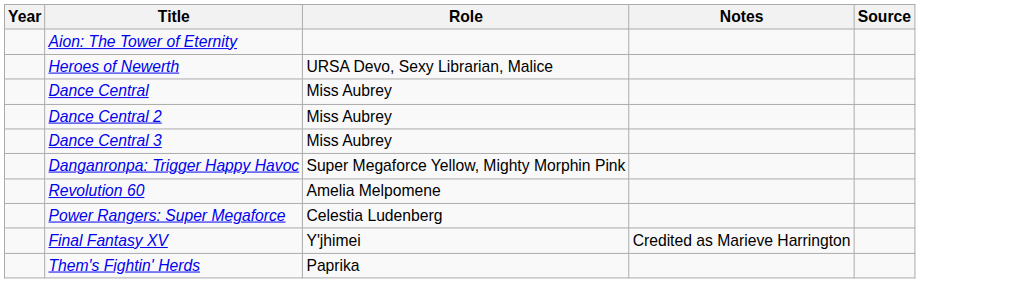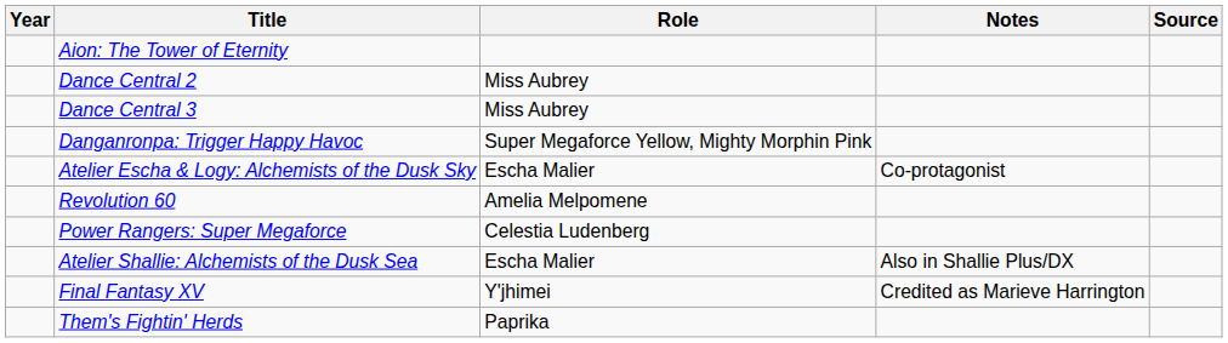 <table class="wikitable sortable">
 <tr>
 <th>Year</th>
 <th>Title</th>
 <th>Role</th>
 <th class="unsortable">Notes</th>
 <th class="unsortable">Source</th>
 </tr>
 <tr>
 <td></td>
 <td><em><a href='#'>Aion: The Tower of Eternity</a></em></td>
 <td></td>
-<td></td>
-<td></td>
-</tr>
-<tr>
-<td></td>
-<td><em><a href='#'>Heroes of Newerth</a></em></td>
-<td>URSA Devo, Sexy Librarian, Malice</td>
-<td></td>
-<td></td>
-</tr>
-<tr>
-<td></td>
-<td><em><a href='#'>Dance Central</a></em></td>
-<td>Miss Aubrey</td>
 <td></td>
 <td></td>
 </tr>
 <tr>
 <td></td>
 <td><em><a href='#'>Dance Central 2</a></em></td>
 <td>Miss Aubrey</td>
 <td></td>
 <td></td>
 </tr>
 <tr>
 <td></td>
 <td><em><a href='#'>Dance Central 3</a></em></td>
 <td>Miss Aubrey</td>
 <td></td>
 <td></td>
 </tr>
 <tr>
 <td></td>
 <td><em><a href='#'>Danganronpa: Trigger Happy Havoc</a></em></td>
 <td>Super Megaforce Yellow, Mighty Morphin Pink</td>
 <td></td>
 <td></td>
 </tr>
 <tr>
 <td></td>
+<td><em><a href='#'>Atelier Escha & Logy: Alchemists of the Dusk Sky</a></em></td>
+<td>Escha Malier</td>
+<td>Co-protagonist</td>
+<td></td>
+</tr>
+<tr>
+<td></td>
 <td><em><a href='#'>Revolution 60</a></em></td>
 <td>Amelia Melpomene</td>
 <td></td>
 <td></td>
 </tr>
 <tr>
 <td></td>
 <td><em><a href='#'>Power Rangers: Super Megaforce</a></em></td>
 <td>Celestia Ludenberg</td>
 <td></td>
+<td></td>
+</tr>
+<tr>
+<td></td>
+<td><em><a href='#'>Atelier Shallie: Alchemists of the Dusk Sea</a></em></td>
+<td>Escha Malier</td>
+<td>Also in Shallie Plus/DX</td>
 <td></td>
 </tr>
 <tr>
 <td></td>
 <td><em><a href='#'>Final Fantasy XV</a></em></td>
 <td>Y'jhimei</td>
 <td>Credited as Marieve Harrington</td>
 <td></td>
 </tr>
 <tr>
 <td></td>
 <td><em><a href='#'>Them's Fightin' Herds</a></em></td>
 <td>Paprika</td>
 <td></td>
 <td></td>
 </tr>
 </table>
